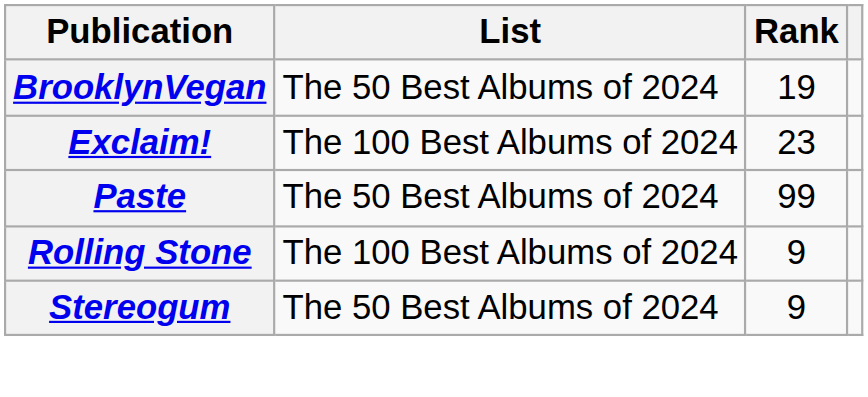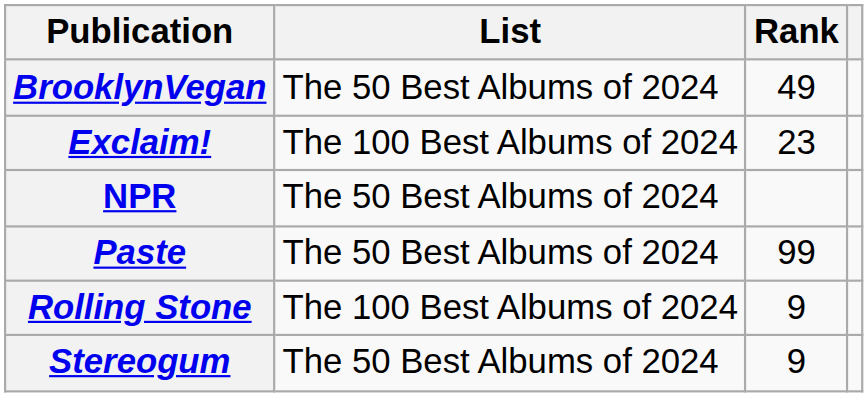 <table class="wikitable sortable plainrowheaders">
 <tr>
 <th scope="col">Publication</th>
 <th scope="col">List</th>
 <th scope="col">Rank</th>
 <th scope="col"></th>
 </tr>
 <tr>
 <th scope="row"><em><a href='#'>BrooklynVegan</a></em></th>
 <td>The 50 Best Albums of 2024</td>
-<td style="text-align: center;">19</td>
+<td style="text-align: center;">49</td>
 <td style="text-align: center;"></td>
 </tr>
 <tr>
 <th scope="row"><em><a href='#'>Exclaim!</a></em></th>
 <td>The 100 Best Albums of 2024</td>
 <td style="text-align: center;">23</td>
+<td style="text-align: center;"></td>
+</tr>
+<tr>
+<th scope="row"><a href='#'>NPR</a></th>
+<td>The 50 Best Albums of 2024</td>
+<td></td>
 <td style="text-align: center;"></td>
 </tr>
 <tr>
 <th scope="row"><em><a href='#'>Paste</a></em></th>
 <td>The 50 Best Albums of 2024</td>
 <td style="text-align: center;">99</td>
 <td style="text-align: center;"></td>
 </tr>
 <tr>
 <th scope="row"><em><a href='#'>Rolling Stone</a></em></th>
 <td>The 100 Best Albums of 2024</td>
 <td style="text-align: center;">9</td>
 <td style="text-align: center;"></td>
 </tr>
 <tr>
 <th scope="row"><em><a href='#'>Stereogum</a></em></th>
 <td>The 50 Best Albums of 2024</td>
 <td style="text-align: center;">9</td>
 <td style="text-align: center;"></td>
 </tr>
 </table>
